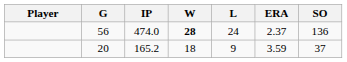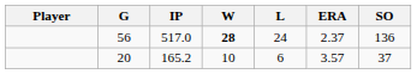 <table class="wikitable sortable">
 <tr>
 <th bgcolor="#DDDDFF" width="16%">Player</th>
 <th bgcolor="#DDDDFF" width="9%">G</th>
 <th bgcolor="#DDDDFF" width="9%">IP</th>
 <th bgcolor="#DDDDFF" width="9%">W</th>
 <th bgcolor="#DDDDFF" width="9%">L</th>
 <th bgcolor="#DDDDFF" width="9%">ERA</th>
 <th bgcolor="#DDDDFF" width="9%">SO</th>
 </tr>
 <tr align="center">
 <td></td>
 <td>56</td>
-<td>474.0</td>
+<td>517.0</td>
 <td><strong>28</strong></td>
 <td>24</td>
 <td>2.37</td>
 <td>136</td>
 </tr>
 <tr align="center">
 <td></td>
 <td>20</td>
 <td>165.2</td>
-<td>18</td>
-<td>9</td>
-<td>3.59</td>
+<td>10</td>
+<td>6</td>
+<td>3.57</td>
 <td>37</td>
 </tr>
 </table>
